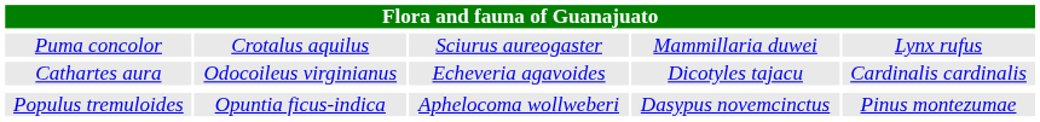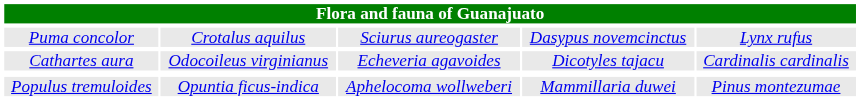 <table class="toc" cellpadding=0 cellspacing=2 width=800px style="float:center; margin: 0.5em 0.5em 0.5em 1em; padding: 0.5e">
 <tr>
 <td colspan=8 style="background:#green; color:white; font-size:100%" align=center bgcolor="green"><strong>Flora and fauna of Guanajuato</strong></td>
 </tr>
 <tr>
 <td align=center valign=center bgcolor="white"></td>
 <td align=center valign=center bgcolor="white"></td>
 <td align=center valign=center bgcolor="white"></td>
 <td align=center valign=center bgcolor="white"></td>
 <td align=center valign=center bgcolor="white"></td>
 </tr>
 <tr>
 <td style="background:#e9e9e9;" align=center><em><a href='#'>Puma concolor</a></em></td>
 <td style="background:#e9e9e9;" align=center><em><a href='#'>Crotalus aquilus</a></em></td>
 <td style="background:#e9e9e9;" align=center><em><a href='#'>Sciurus aureogaster</a></em></td>
-<td style="background:#e9e9e9;" align=center><em><a href='#'>Mammillaria duwei</a></em></td>
+<td style="background:#e9e9e9;" align=center><em><a href='#'>Dasypus novemcinctus</a></em></td>
 <td style="background:#e9e9e9;" align=center><em><a href='#'>Lynx rufus</a></em></td>
 </tr>
 <tr>
 <td align=center valign=center bgcolor="white"></td>
 <td align=center valign=center bgcolor="white"></td>
 <td align=center valign=center bgcolor="white"></td>
 <td align=center valign=center bgcolor="white"></td>
 <td align=center valign=center bgcolor="white"></td>
 </tr>
 <tr>
 <td style="background:#e9e9e9;" align=center><em><a href='#'>Cathartes aura</a></em></td>
 <td style="background:#e9e9e9;" align=center><em><a href='#'>Odocoileus virginianus</a></em></td>
 <td style="background:#e9e9e9;" align=center><em><a href='#'>Echeveria agavoides</a></em></td>
 <td style="background:#e9e9e9;" align=center><em><a href='#'>Dicotyles tajacu</a></em></td>
 <td style="background:#e9e9e9;" align=center><em><a href='#'>Cardinalis cardinalis</a></em></td>
 </tr>
 <tr>
 </tr>
 <tr>
 <td align=center valign=center bgcolor="white"></td>
 <td align=center valign=center bgcolor="white"></td>
 <td align=center valign=center bgcolor="white"></td>
 <td align=center valign=center bgcolor="white"></td>
 <td align=center valign=center bgcolor="white"></td>
 </tr>
 <tr>
 <td style="background:#e9e9e9;" align=center><em><a href='#'>Populus tremuloides</a></em></td>
 <td style="background:#e9e9e9;" align=center><em><a href='#'>Opuntia ficus-indica</a></em></td>
 <td style="background:#e9e9e9;" align=center><em><a href='#'>Aphelocoma wollweberi</a></em></td>
-<td style="background:#e9e9e9;" align=center><em><a href='#'>Dasypus novemcinctus</a></em></td>
+<td style="background:#e9e9e9;" align=center><em><a href='#'>Mammillaria duwei</a></em></td>
 <td style="background:#e9e9e9;" align=center><em><a href='#'>Pinus montezumae</a></em></td>
 </tr>
 <tr>
 </tr>
 </table>
